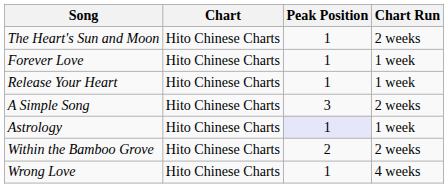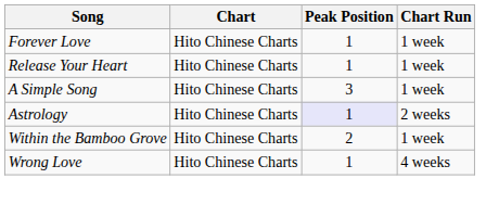 <table class="wikitable">
 <tr>
 <th>Song</th>
 <th>Chart</th>
 <th>Peak Position</th>
 <th>Chart Run</th>
-</tr>
-<tr>
-<td><em>The Heart's Sun and Moon</em></td>
-<td>Hito Chinese Charts</td>
-<td align="center">1</td>
-<td>2 weeks</td>
 </tr>
 <tr>
 <td><em>Forever Love</em></td>
 <td>Hito Chinese Charts</td>
 <td align="center">1</td>
 <td>1 week</td>
 </tr>
 <tr>
 <td><em>Release Your Heart</em></td>
 <td>Hito Chinese Charts</td>
 <td align="center">1</td>
 <td>1 week</td>
 </tr>
 <tr>
 <td><em>A Simple Song</em></td>
 <td>Hito Chinese Charts</td>
 <td align="center">3</td>
-<td>2 weeks</td>
+<td>1 week</td>
 </tr>
 <tr>
 <td><em>Astrology</em></td>
 <td>Hito Chinese Charts</td>
 <td align="center" style="background: lavender;">1</td>
-<td>1 week</td>
+<td>2 weeks</td>
 </tr>
 <tr>
 <td><em>Within the Bamboo Grove</em></td>
 <td>Hito Chinese Charts</td>
 <td align="center">2</td>
-<td>2 weeks</td>
+<td>1 week</td>
 </tr>
 <tr>
 <td><em>Wrong Love</em></td>
 <td>Hito Chinese Charts</td>
 <td align="center">1</td>
 <td>4 weeks</td>
 </tr>
 </table>
